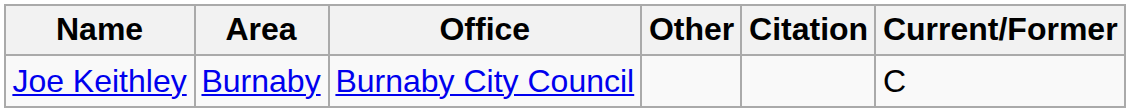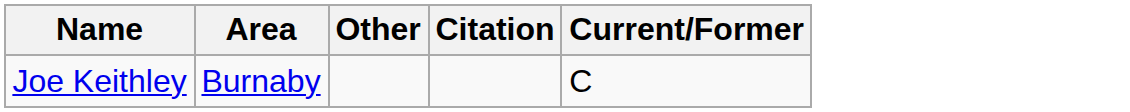 <table class="wikitable">
 <tr>
 <th>Name</th>
 <th>Area</th>
-<th>Office</th>
 <th>Other</th>
 <th>Citation</th>
 <th>Current/Former</th>
 </tr>
 <tr>
 <td><a href='#'>Joe Keithley</a></td>
 <td><a href='#'>Burnaby</a></td>
-<td><a href='#'>Burnaby City Council</a></td>
 <td></td>
 <td></td>
 <td>C</td>
 </tr>
 </table>
